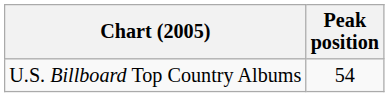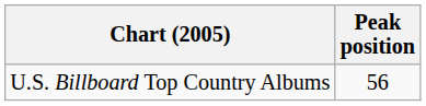 <table class="wikitable">
 <tr>
 <th>Chart (2005)</th>
 <th>Peak<br>position</th>
 </tr>
 <tr>
 <td>U.S. <em>Billboard</em> Top Country Albums</td>
-<td align="center">54</td>
+<td align="center">56</td>
 </tr>
 </table>
